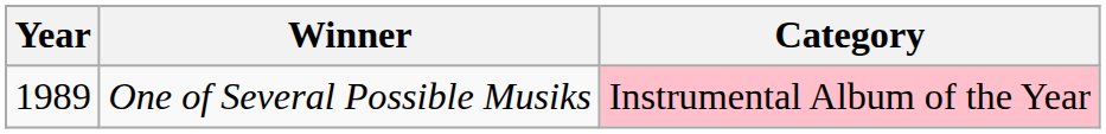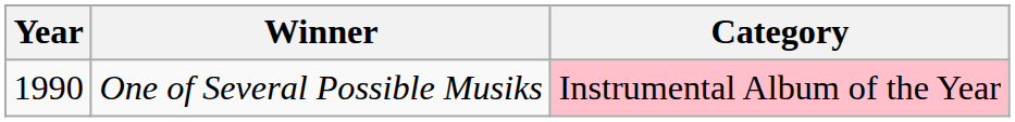 <table class="wikitable">
 <tr>
 <th>Year</th>
 <th>Winner</th>
 <th>Category</th>
 </tr>
 <tr>
-<td>1989</td>
+<td>1990</td>
 <td><em>One of Several Possible Musiks</em></td>
 <td style="background: pink;">Instrumental Album of the Year</td>
 </tr>
 </table>
